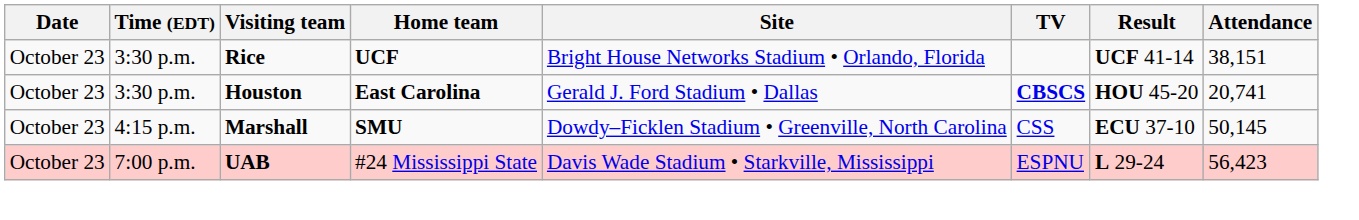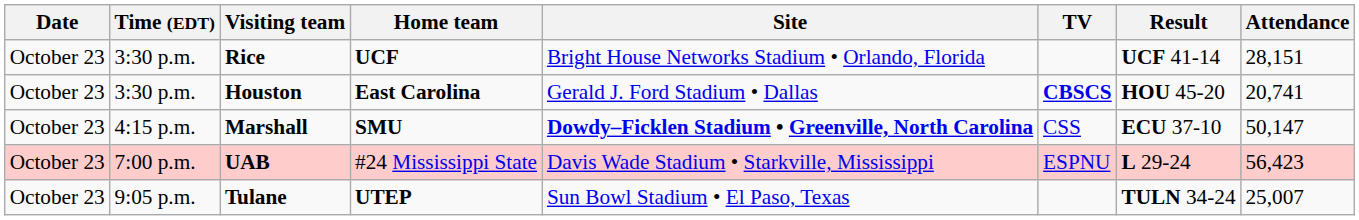 <table class="wikitable" style="font-size:95%;">
 <tr>
 <th>Date</th>
 <th>Time <small>(EDT)</small></th>
 <th>Visiting team</th>
 <th>Home team</th>
 <th>Site</th>
 <th>TV</th>
 <th>Result</th>
 <th>Attendance</th>
 </tr>
 <tr bgcolor=>
 <td>October 23</td>
 <td>3:30 p.m.</td>
 <td><strong>Rice</strong></td>
 <td><strong>UCF</strong></td>
 <td><a href='#'>Bright House Networks Stadium</a> • <a href='#'>Orlando, Florida</a></td>
 <td></td>
 <td><strong>UCF</strong> 41-14</td>
-<td>38,151</td>
+<td>28,151</td>
 </tr>
 <tr bgcolor=>
 <td>October 23</td>
 <td>3:30 p.m.</td>
 <td><strong>Houston</strong></td>
 <td><strong>East Carolina</strong></td>
 <td><a href='#'>Gerald J. Ford Stadium</a> • <a href='#'>Dallas</a></td>
 <td><strong><a href='#'>CBSCS</a></strong></td>
 <td><strong>HOU</strong> 45-20</td>
 <td>20,741</td>
 </tr>
 <tr bgcolor=>
 <td>October 23</td>
 <td>4:15 p.m.</td>
 <td><strong>Marshall</strong></td>
 <td><strong>SMU</strong></td>
-<td><a href='#'>Dowdy–Ficklen Stadium</a> • <a href='#'>Greenville, North Carolina</a></td>
+<td><strong><a href='#'>Dowdy–Ficklen Stadium</a> • <a href='#'>Greenville, North Carolina</a></strong></td>
 <td><a href='#'>CSS</a></td>
 <td><strong>ECU</strong> 37-10</td>
-<td>50,145</td>
+<td>50,147</td>
 </tr>
 <tr bgcolor=#ffcccc>
 <td>October 23</td>
 <td>7:00 p.m.</td>
 <td><strong>UAB</strong></td>
 <td>#24 <a href='#'>Mississippi State</a></td>
 <td><a href='#'>Davis Wade Stadium</a> • <a href='#'>Starkville, Mississippi</a></td>
 <td><a href='#'>ESPNU</a></td>
 <td><strong>L</strong> 29-24</td>
 <td>56,423</td>
 </tr>
+<tr bgcolor=>
+<td>October 23</td>
+<td>9:05 p.m.</td>
+<td><strong>Tulane</strong></td>
+<td><strong>UTEP</strong></td>
+<td><a href='#'>Sun Bowl Stadium</a> • <a href='#'>El Paso, Texas</a></td>
+<td></td>
+<td><strong>TULN</strong> 34-24</td>
+<td>25,007</td>
+</tr>
 </table>
